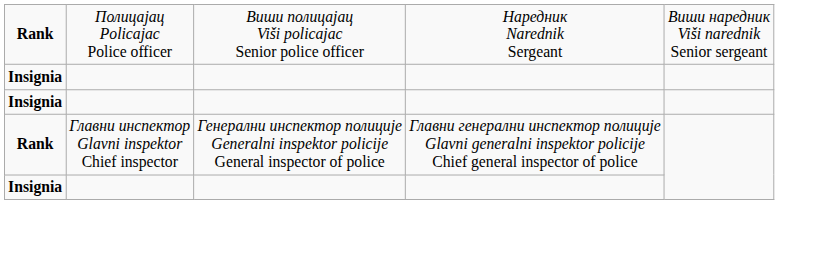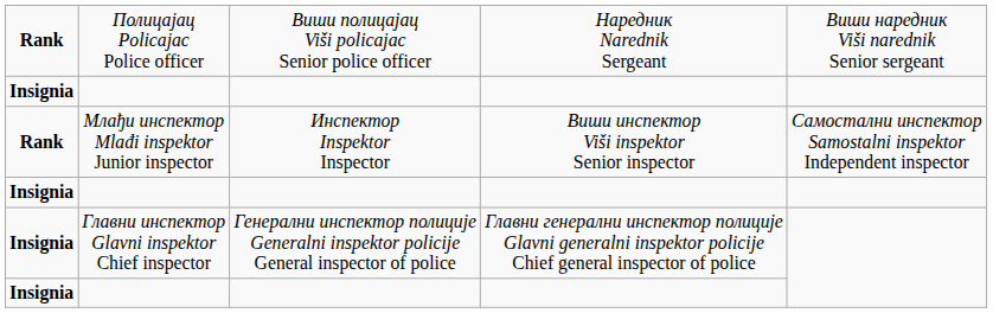 <table class="wikitable" style="text-align:center">
 <tr>
 <td><strong>Rank</strong></td>
 <td><em>Полицајац</em><br><em>Policajac</em><br>Police officer</td>
 <td><em>Виши полицајац</em><br><em>Viši policajac</em><br>Senior police officer</td>
 <td><em>Наредник</em><br><em>Narednik</em><br>Sergeant</td>
 <td><em>Виши наредник</em><br><em>Viši narednik</em><br>Senior sergeant</td>
 </tr>
 <tr>
 <td><strong>Insignia</strong></td>
 <td></td>
 <td></td>
 <td></td>
 <td></td>
 </tr>
 <tr>
+<td><strong>Rank</strong></td>
+<td><em>Млађи инспектор</em><br><em>Mlađi inspektor</em><br>Junior inspector</td>
+<td><em>Инспектор</em><br><em>Inspektor</em><br>Inspector</td>
+<td><em>Виши инспектор</em><br><em>Viši inspektor</em><br>Senior inspector</td>
+<td><em>Самостални инспектор</em><br><em>Samostalni inspektor</em><br>Independent inspector</td>
+</tr>
+<tr>
 <td><strong>Insignia</strong></td>
 <td></td>
 <td></td>
 <td></td>
 <td></td>
 </tr>
 <tr>
-<td><strong>Rank</strong></td>
+<td><strong>Insignia</strong></td>
 <td><em>Главни инспектор</em><br><em>Glavni inspektor</em><br>Chief inspector</td>
 <td><em>Генерални инспектор полиције</em><br><em>Generalni inspektor policije</em><br>General inspector of police</td>
 <td><em>Главни генерални инспектор полиције</em><br><em>Glavni generalni inspektor policije</em><br>Chief general inspector of police</td>
 </tr>
 <tr>
 <td><strong>Insignia</strong></td>
 <td></td>
 <td></td>
 <td></td>
 </tr>
 </table>
